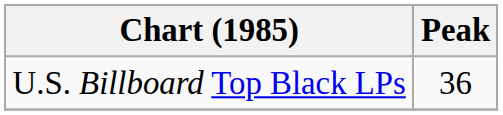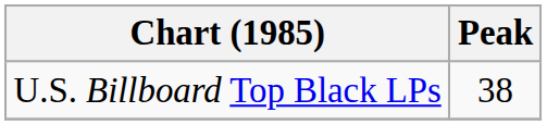 <table class="wikitable">
 <tr>
 <th>Chart (1985)</th>
 <th>Peak<br></th>
 </tr>
 <tr>
 <td>U.S. <em>Billboard</em> <a href='#'>Top Black LPs</a></td>
-<td align="center">36</td>
+<td align="center">38</td>
 </tr>
 <tr>
 </tr>
 </table>
